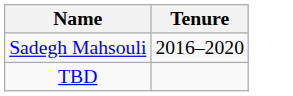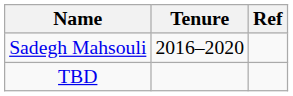 <table class="wikitable" style="text-align:center; font-size:100%; line-height:16px;">
 <tr>
 <th>Name</th>
 <th>Tenure</th>
+<th>Ref</th>
 </tr>
 <tr>
 <td><a href='#'>Sadegh Mahsouli</a></td>
 <td>2016–2020</td>
+<td></td>
 </tr>
 <tr>
 <td><a href='#'>TBD</a></td>
 <td></td>
+<td></td>
 </tr>
 </table>
